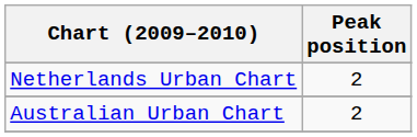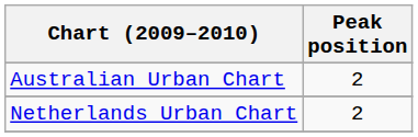 <table class="wikitable sortable">
 <tr>
 <th>Chart (2009–2010)</th>
 <th>Peak<br>position</th>
+</tr>
+<tr>
+</tr>
+<tr>
+<td><a href='#'>Australian Urban Chart</a></td>
+<td align="center">2</td>
+</tr>
+<tr>
+</tr>
+<tr>
+</tr>
+<tr>
+</tr>
+<tr>
+</tr>
+<tr>
+</tr>
+<tr>
 </tr>
 <tr>
 </tr>
 <tr>
 <td><a href='#'>Netherlands Urban Chart</a></td>
 <td align="center">2</td>
 </tr>
 <tr>
 </tr>
 <tr>
 </tr>
 <tr>
 </tr>
 <tr>
 </tr>
 <tr>
 </tr>
-<tr>
-</tr>
-<tr>
-</tr>
-<tr>
-<td><a href='#'>Australian Urban Chart</a></td>
-<td align="center">2</td>
-</tr>
-<tr>
-</tr>
-<tr>
-</tr>
-<tr>
-</tr>
-<tr>
-</tr>
-<tr>
-</tr>
 </table>
